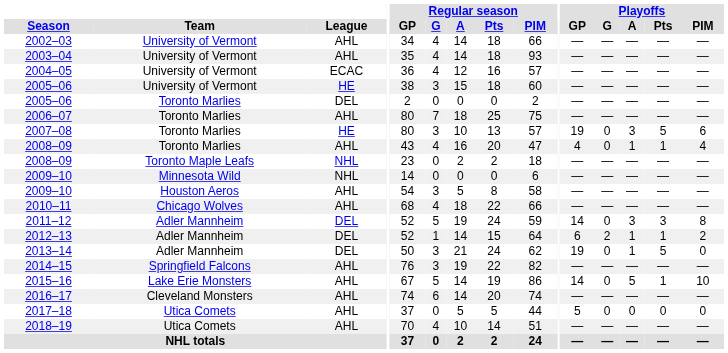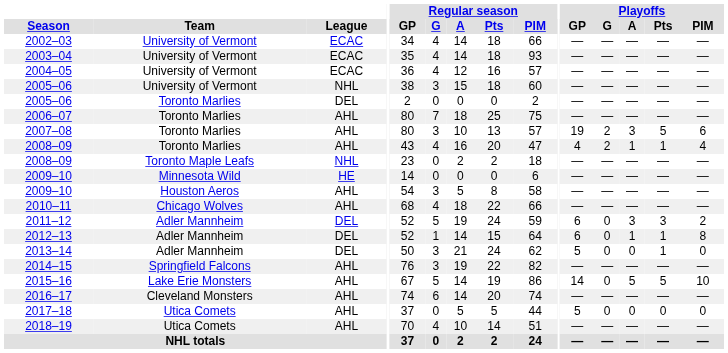 <table border="0" cellpadding="1" cellspacing="0" style="text-align:center; width:60em">
 <tr bgcolor="#e0e0e0">
 <th colspan="3" bgcolor="#ffffff"></th>
 <th rowspan="99" bgcolor="#ffffff"></th>
 <th colspan="5"><a href='#'>Regular season</a></th>
 <th rowspan="99" bgcolor="#ffffff"></th>
 <th colspan="5"><a href='#'>Playoffs</a></th>
 </tr>
 <tr bgcolor="#e0e0e0">
 <th><a href='#'>Season</a></th>
 <th>Team</th>
 <th>League</th>
 <th>GP</th>
 <th><a href='#'>G</a></th>
 <th><a href='#'>A</a></th>
 <th><a href='#'>Pts</a></th>
 <th><a href='#'>PIM</a></th>
 <th>GP</th>
 <th>G</th>
 <th>A</th>
 <th>Pts</th>
 <th>PIM</th>
 </tr>
 <tr ALIGN="center">
 <td><a href='#'>2002–03</a></td>
 <td><a href='#'>University of Vermont</a></td>
-<td>AHL</td>
+<td><a href='#'>ECAC</a></td>
 <td>34</td>
 <td>4</td>
 <td>14</td>
 <td>18</td>
 <td>66</td>
 <td>—</td>
 <td>—</td>
 <td>—</td>
 <td>—</td>
 <td>—</td>
 </tr>
 <tr ALIGN="center" bgcolor="#f0f0f0">
 <td><a href='#'>2003–04</a></td>
 <td>University of Vermont</td>
-<td>AHL</td>
+<td>ECAC</td>
 <td>35</td>
 <td>4</td>
 <td>14</td>
 <td>18</td>
 <td>93</td>
 <td>—</td>
 <td>—</td>
 <td>—</td>
 <td>—</td>
 <td>—</td>
 </tr>
 <tr ALIGN="center">
 <td><a href='#'>2004–05</a></td>
 <td>University of Vermont</td>
 <td>ECAC</td>
 <td>36</td>
 <td>4</td>
 <td>12</td>
 <td>16</td>
 <td>57</td>
 <td>—</td>
 <td>—</td>
 <td>—</td>
 <td>—</td>
 <td>—</td>
 </tr>
 <tr ALIGN="center" bgcolor="#f0f0f0">
 <td><a href='#'>2005–06</a></td>
 <td>University of Vermont</td>
-<td><a href='#'>HE</a></td>
+<td>NHL</td>
 <td>38</td>
 <td>3</td>
 <td>15</td>
 <td>18</td>
 <td>60</td>
 <td>—</td>
 <td>—</td>
 <td>—</td>
 <td>—</td>
 <td>—</td>
 </tr>
 <tr ALIGN="center">
 <td><a href='#'>2005–06</a></td>
 <td><a href='#'>Toronto Marlies</a></td>
 <td>DEL</td>
 <td>2</td>
 <td>0</td>
 <td>0</td>
 <td>0</td>
 <td>2</td>
 <td>—</td>
 <td>—</td>
 <td>—</td>
 <td>—</td>
 <td>—</td>
 </tr>
 <tr ALIGN="center" bgcolor="#f0f0f0">
 <td><a href='#'>2006–07</a></td>
 <td>Toronto Marlies</td>
 <td>AHL</td>
 <td>80</td>
 <td>7</td>
 <td>18</td>
 <td>25</td>
 <td>75</td>
 <td>—</td>
 <td>—</td>
 <td>—</td>
 <td>—</td>
 <td>—</td>
 </tr>
 <tr ALIGN="center">
 <td><a href='#'>2007–08</a></td>
 <td>Toronto Marlies</td>
-<td><a href='#'>HE</a></td>
+<td>AHL</td>
 <td>80</td>
 <td>3</td>
 <td>10</td>
 <td>13</td>
 <td>57</td>
 <td>19</td>
-<td>0</td>
+<td>2</td>
 <td>3</td>
 <td>5</td>
 <td>6</td>
 </tr>
 <tr ALIGN="center" bgcolor="#f0f0f0">
 <td><a href='#'>2008–09</a></td>
 <td>Toronto Marlies</td>
 <td>AHL</td>
 <td>43</td>
 <td>4</td>
 <td>16</td>
 <td>20</td>
 <td>47</td>
 <td>4</td>
-<td>0</td>
+<td>2</td>
 <td>1</td>
 <td>1</td>
 <td>4</td>
 </tr>
 <tr ALIGN="center">
 <td><a href='#'>2008–09</a></td>
 <td><a href='#'>Toronto Maple Leafs</a></td>
 <td><a href='#'>NHL</a></td>
 <td>23</td>
 <td>0</td>
 <td>2</td>
 <td>2</td>
 <td>18</td>
 <td>—</td>
 <td>—</td>
 <td>—</td>
 <td>—</td>
 <td>—</td>
 </tr>
 <tr ALIGN="center" bgcolor="#f0f0f0">
 <td><a href='#'>2009–10</a></td>
 <td><a href='#'>Minnesota Wild</a></td>
-<td>NHL</td>
+<td><a href='#'>HE</a></td>
 <td>14</td>
 <td>0</td>
 <td>0</td>
 <td>0</td>
 <td>6</td>
 <td>—</td>
 <td>—</td>
 <td>—</td>
 <td>—</td>
 <td>—</td>
 </tr>
 <tr ALIGN="center">
 <td><a href='#'>2009–10</a></td>
 <td><a href='#'>Houston Aeros</a></td>
 <td>AHL</td>
 <td>54</td>
 <td>3</td>
 <td>5</td>
 <td>8</td>
 <td>58</td>
 <td>—</td>
 <td>—</td>
 <td>—</td>
 <td>—</td>
 <td>—</td>
 </tr>
 <tr ALIGN="center" bgcolor="#f0f0f0">
 <td><a href='#'>2010–11</a></td>
 <td><a href='#'>Chicago Wolves</a></td>
 <td>AHL</td>
 <td>68</td>
 <td>4</td>
 <td>18</td>
 <td>22</td>
 <td>66</td>
 <td>—</td>
 <td>—</td>
 <td>—</td>
 <td>—</td>
 <td>—</td>
 </tr>
 <tr ALIGN="center">
 <td><a href='#'>2011–12</a></td>
 <td><a href='#'>Adler Mannheim</a></td>
 <td><a href='#'>DEL</a></td>
 <td>52</td>
 <td>5</td>
 <td>19</td>
 <td>24</td>
 <td>59</td>
-<td>14</td>
+<td>6</td>
 <td>0</td>
 <td>3</td>
 <td>3</td>
-<td>8</td>
+<td>2</td>
 </tr>
 <tr ALIGN="center" bgcolor="#f0f0f0">
 <td><a href='#'>2012–13</a></td>
 <td>Adler Mannheim</td>
 <td>DEL</td>
 <td>52</td>
 <td>1</td>
 <td>14</td>
 <td>15</td>
 <td>64</td>
 <td>6</td>
-<td>2</td>
+<td>0</td>
 <td>1</td>
 <td>1</td>
-<td>2</td>
+<td>8</td>
 </tr>
 <tr ALIGN="center">
 <td><a href='#'>2013–14</a></td>
 <td>Adler Mannheim</td>
 <td>DEL</td>
 <td>50</td>
 <td>3</td>
 <td>21</td>
 <td>24</td>
 <td>62</td>
-<td>19</td>
+<td>5</td>
+<td>0</td>
 <td>0</td>
 <td>1</td>
-<td>5</td>
 <td>0</td>
 </tr>
 <tr ALIGN="center" bgcolor="#f0f0f0">
 <td><a href='#'>2014–15</a></td>
 <td><a href='#'>Springfield Falcons</a></td>
 <td>AHL</td>
 <td>76</td>
 <td>3</td>
 <td>19</td>
 <td>22</td>
 <td>82</td>
 <td>—</td>
 <td>—</td>
 <td>—</td>
 <td>—</td>
 <td>—</td>
 </tr>
 <tr ALIGN="center">
 <td><a href='#'>2015–16</a></td>
 <td><a href='#'>Lake Erie Monsters</a></td>
 <td>AHL</td>
 <td>67</td>
 <td>5</td>
 <td>14</td>
 <td>19</td>
 <td>86</td>
 <td>14</td>
 <td>0</td>
 <td>5</td>
-<td>1</td>
+<td>5</td>
 <td>10</td>
 </tr>
 <tr ALIGN="center" bgcolor="#f0f0f0">
 <td><a href='#'>2016–17</a></td>
 <td>Cleveland Monsters</td>
 <td>AHL</td>
 <td>74</td>
 <td>6</td>
 <td>14</td>
 <td>20</td>
 <td>74</td>
 <td>—</td>
 <td>—</td>
 <td>—</td>
 <td>—</td>
 <td>—</td>
 </tr>
 <tr ALIGN="center">
 <td><a href='#'>2017–18</a></td>
 <td><a href='#'>Utica Comets</a></td>
 <td>AHL</td>
 <td>37</td>
 <td>0</td>
 <td>5</td>
 <td>5</td>
 <td>44</td>
 <td>5</td>
 <td>0</td>
 <td>0</td>
 <td>0</td>
 <td>0</td>
 </tr>
 <tr ALIGN="center" bgcolor="#f0f0f0">
 <td><a href='#'>2018–19</a></td>
 <td>Utica Comets</td>
 <td>AHL</td>
 <td>70</td>
 <td>4</td>
 <td>10</td>
 <td>14</td>
 <td>51</td>
 <td>—</td>
 <td>—</td>
 <td>—</td>
 <td>—</td>
 <td>—</td>
 </tr>
 <tr bgcolor="#e0e0e0">
 <th colspan="3">NHL totals</th>
 <th>37</th>
 <th>0</th>
 <th>2</th>
 <th>2</th>
 <th>24</th>
 <th>—</th>
 <th>—</th>
 <th>—</th>
 <th>—</th>
 <th>—</th>
 </tr>
 </table>
